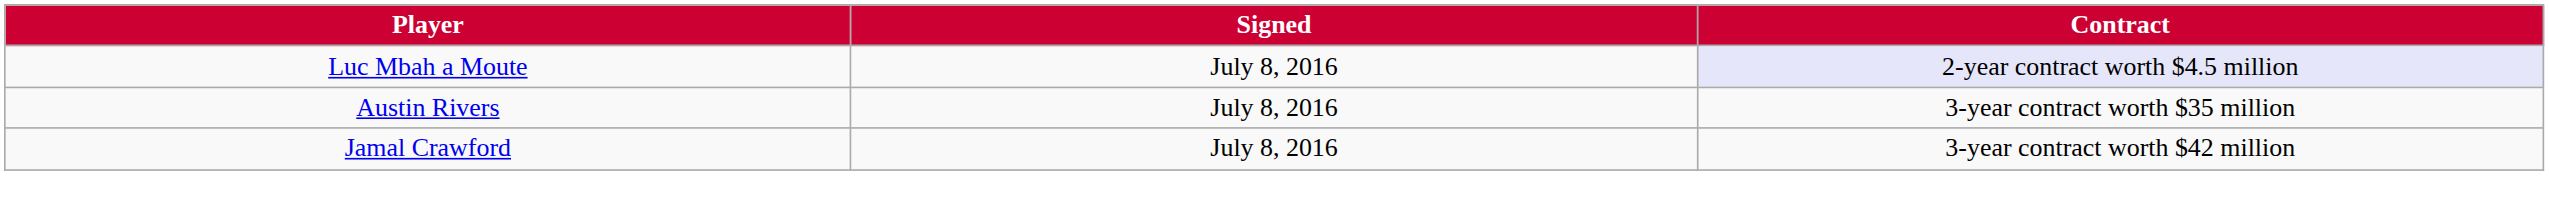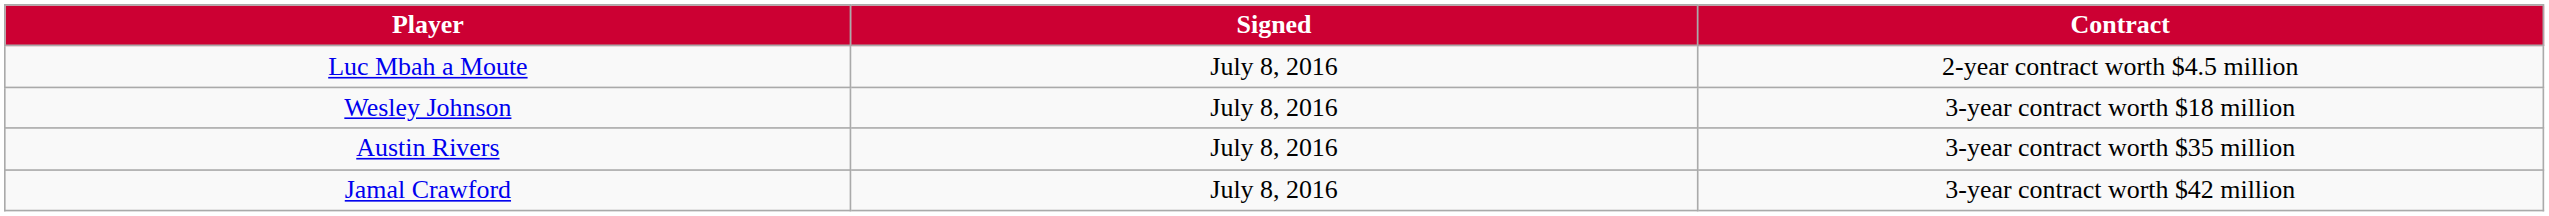 <table class="wikitable sortable sortable">
 <tr>
 <th style="background:#CC0033; color:white" width="10%">Player</th>
 <th style="background:#CC0033; color:white" width="10%">Signed</th>
 <th style="background:#CC0033; color:white" width="10%">Contract</th>
 </tr>
 <tr style="text-align: center">
 <td><a href='#'>Luc Mbah a Moute</a></td>
 <td>July 8, 2016</td>
-<td style="background: lavender;">2-year contract worth $4.5 million</td>
+<td>2-year contract worth $4.5 million</td>
+</tr>
+<tr style="text-align: center">
+<td><a href='#'>Wesley Johnson</a></td>
+<td>July 8, 2016</td>
+<td>3-year contract worth $18 million</td>
 </tr>
 <tr style="text-align: center">
 <td><a href='#'>Austin Rivers</a></td>
 <td>July 8, 2016</td>
 <td>3-year contract worth $35 million</td>
 </tr>
 <tr style="text-align: center">
 <td><a href='#'>Jamal Crawford</a></td>
 <td>July 8, 2016</td>
 <td>3-year contract worth $42 million</td>
 </tr>
 </table>
